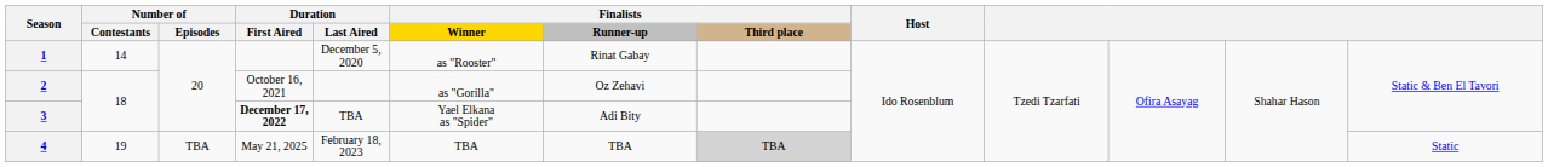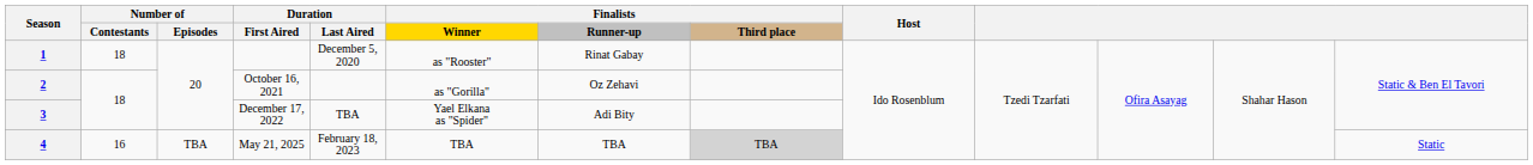 <table class="wikitable" style="text-align:center; font-size:95%; line-height:16px; width:100%">
 <tr>
 <th style="width:5%;" rowspan="2">Season</th>
 <th colspan="2">Number of</th>
 <th style="width:15%;" colspan="2">Duration</th>
 <th colspan="3">Finalists</th>
 <th rowspan="2">Host</th>
 <th colspan="4" rowspan="2"></th>
 </tr>
 <tr>
 <th style="width:5%;">Contestants</th>
 <th style="width:5%;">Episodes</th>
 <th style="width:5%;">First Aired</th>
 <th style="width:5%;">Last Aired</th>
 <th style="width:10%; background:gold;" align="center">Winner</th>
 <th style="width:10%; background:silver;" align="center">Runner-up</th>
 <th style="width:10%; background:tan; " align="center">Third place</th>
 </tr>
 <tr>
 <th><a href='#'>1</a></th>
-<td>14</td>
+<td>18</td>
 <td rowspan="3">20</td>
 <td></td>
 <td>December 5, 2020</td>
 <td> <br> as "Rooster"</td>
 <td>Rinat Gabay <br> </td>
 <td> <br> </td>
 <td rowspan="4">Ido Rosenblum</td>
 <td rowspan="4">Tzedi Tzarfati</td>
 <td rowspan="4"><a href='#'>Ofira Asayag</a></td>
 <td rowspan="4">Shahar Hason</td>
 <td rowspan="3"><a href='#'>Static & Ben El Tavori</a></td>
 </tr>
 <tr>
 <th><a href='#'>2</a></th>
 <td rowspan="2">18</td>
 <td>October 16, 2021</td>
 <td></td>
 <td> <br> as "Gorilla"</td>
 <td>Oz Zehavi <br> </td>
 <td> <br> </td>
 </tr>
 <tr>
 <th><a href='#'>3</a></th>
-<td><strong>December 17, 2022</strong></td>
+<td>December 17, 2022</td>
 <td>TBA</td>
 <td>Yael Elkana <br> as "Spider"</td>
 <td>Adi Bity <br> </td>
 <td> <br> </td>
 </tr>
 <tr>
 <th><a href='#'>4</a></th>
-<td rowspan="1">19</td>
+<td rowspan="1">16</td>
 <td rowspan="1">TBA</td>
 <td>May 21, 2025</td>
 <td>February 18, 2023</td>
 <td>TBA</td>
 <td>TBA</td>
 <td style="background: lightgrey;">TBA</td>
 <td rowspan="1"><a href='#'>Static</a></td>
 </tr>
 </table>
